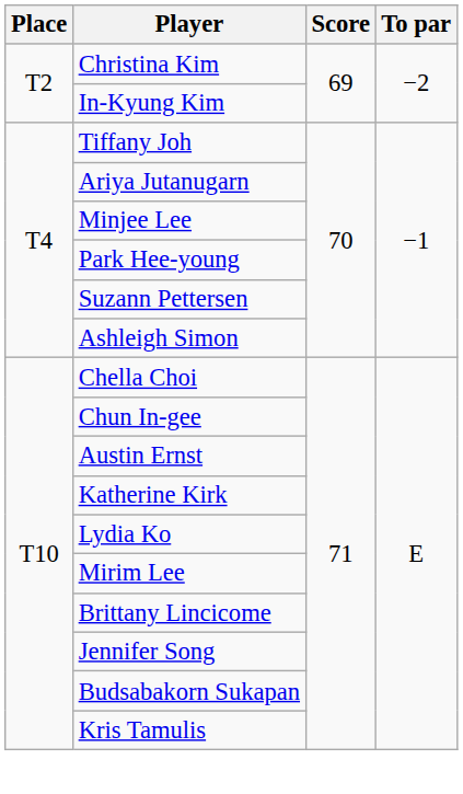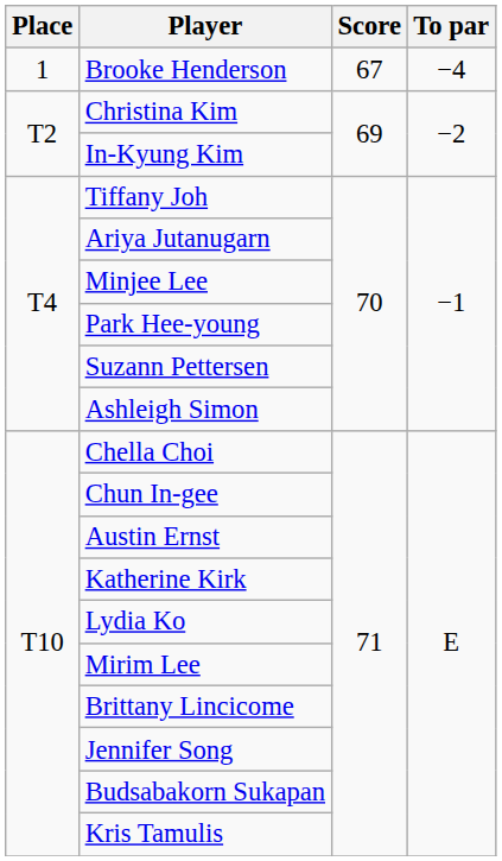 <table class="wikitable">
 <tr>
 <th>Place</th>
 <th>Player</th>
 <th>Score</th>
 <th>To par</th>
+</tr>
+<tr>
+<td align=center>1</td>
+<td> <a href='#'>Brooke Henderson</a></td>
+<td align=center>67</td>
+<td align=center>−4</td>
 </tr>
 <tr>
 <td rowspan=2 align=center>T2</td>
 <td> <a href='#'>Christina Kim</a></td>
 <td rowspan=2 align=center>69</td>
 <td rowspan=2 align=center>−2</td>
 </tr>
 <tr>
 <td> <a href='#'>In-Kyung Kim</a></td>
 </tr>
 <tr>
 <td rowspan=6 align=center>T4</td>
 <td> <a href='#'>Tiffany Joh</a></td>
 <td rowspan=6 align=center>70</td>
 <td rowspan=6 align=center>−1</td>
 </tr>
 <tr>
 <td> <a href='#'>Ariya Jutanugarn</a></td>
 </tr>
 <tr>
 <td> <a href='#'>Minjee Lee</a></td>
 </tr>
 <tr>
 <td> <a href='#'>Park Hee-young</a></td>
 </tr>
 <tr>
 <td> <a href='#'>Suzann Pettersen</a></td>
 </tr>
 <tr>
 <td> <a href='#'>Ashleigh Simon</a></td>
 </tr>
 <tr>
 <td rowspan=10 align=center>T10</td>
 <td> <a href='#'>Chella Choi</a></td>
 <td rowspan=10 align=center>71</td>
 <td rowspan=10 align=center>E</td>
 </tr>
 <tr>
 <td> <a href='#'>Chun In-gee</a></td>
 </tr>
 <tr>
 <td> <a href='#'>Austin Ernst</a></td>
 </tr>
 <tr>
 <td> <a href='#'>Katherine Kirk</a></td>
 </tr>
 <tr>
 <td> <a href='#'>Lydia Ko</a></td>
 </tr>
 <tr>
 <td> <a href='#'>Mirim Lee</a></td>
 </tr>
 <tr>
 <td> <a href='#'>Brittany Lincicome</a></td>
 </tr>
 <tr>
 <td> <a href='#'>Jennifer Song</a></td>
 </tr>
 <tr>
 <td> <a href='#'>Budsabakorn Sukapan</a></td>
 </tr>
 <tr>
 <td> <a href='#'>Kris Tamulis</a></td>
 </tr>
 </table>
